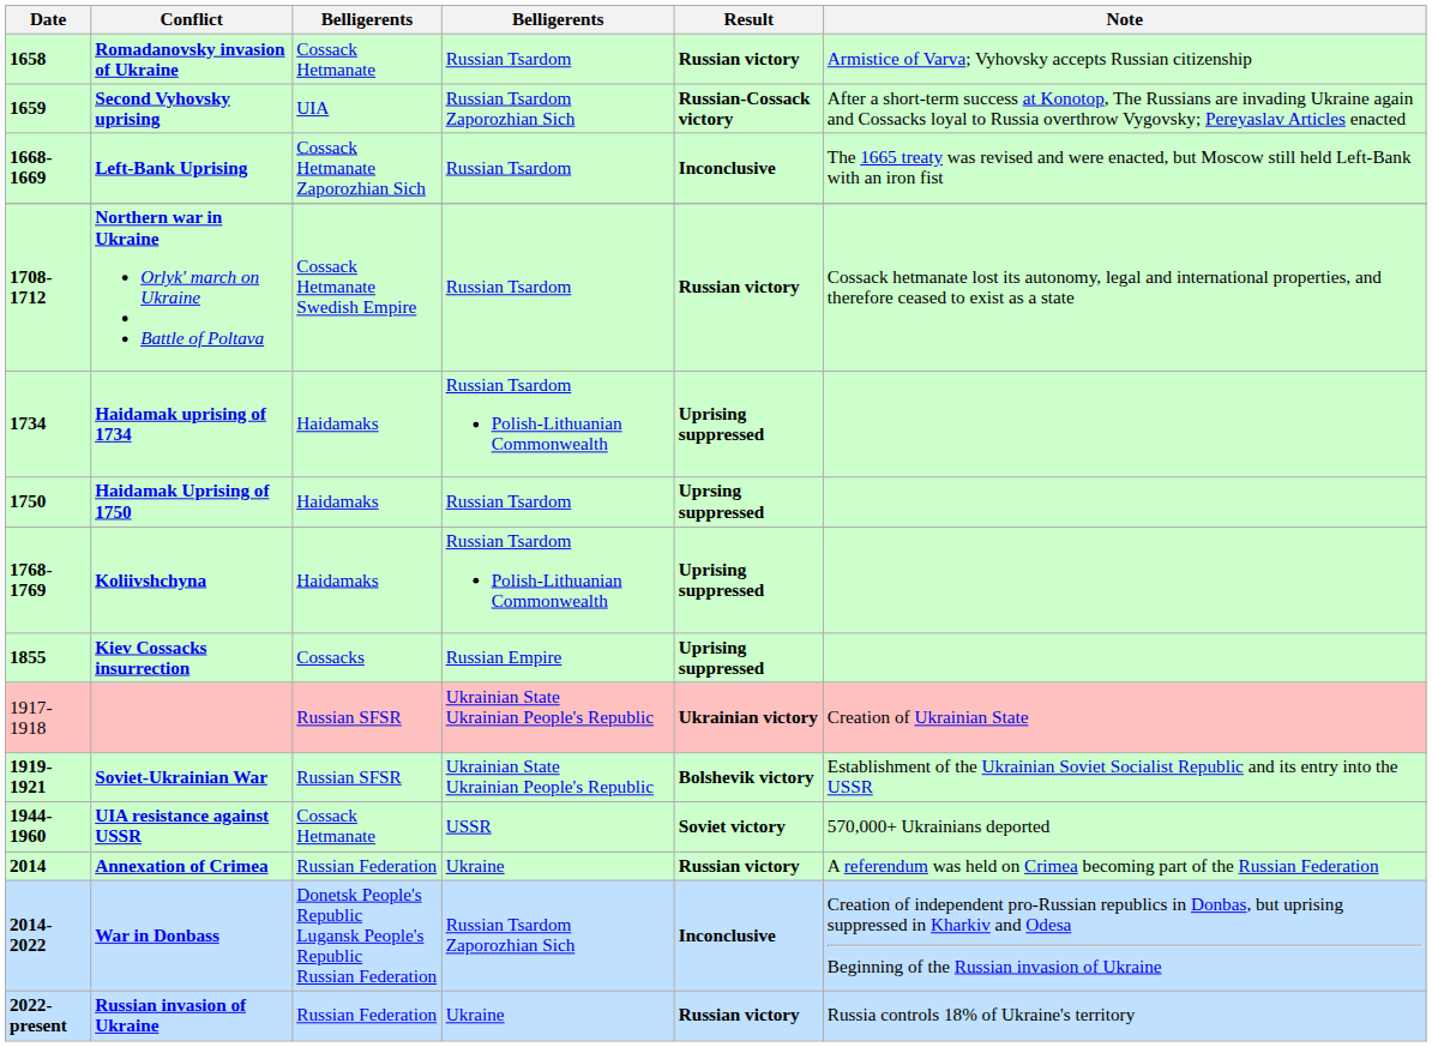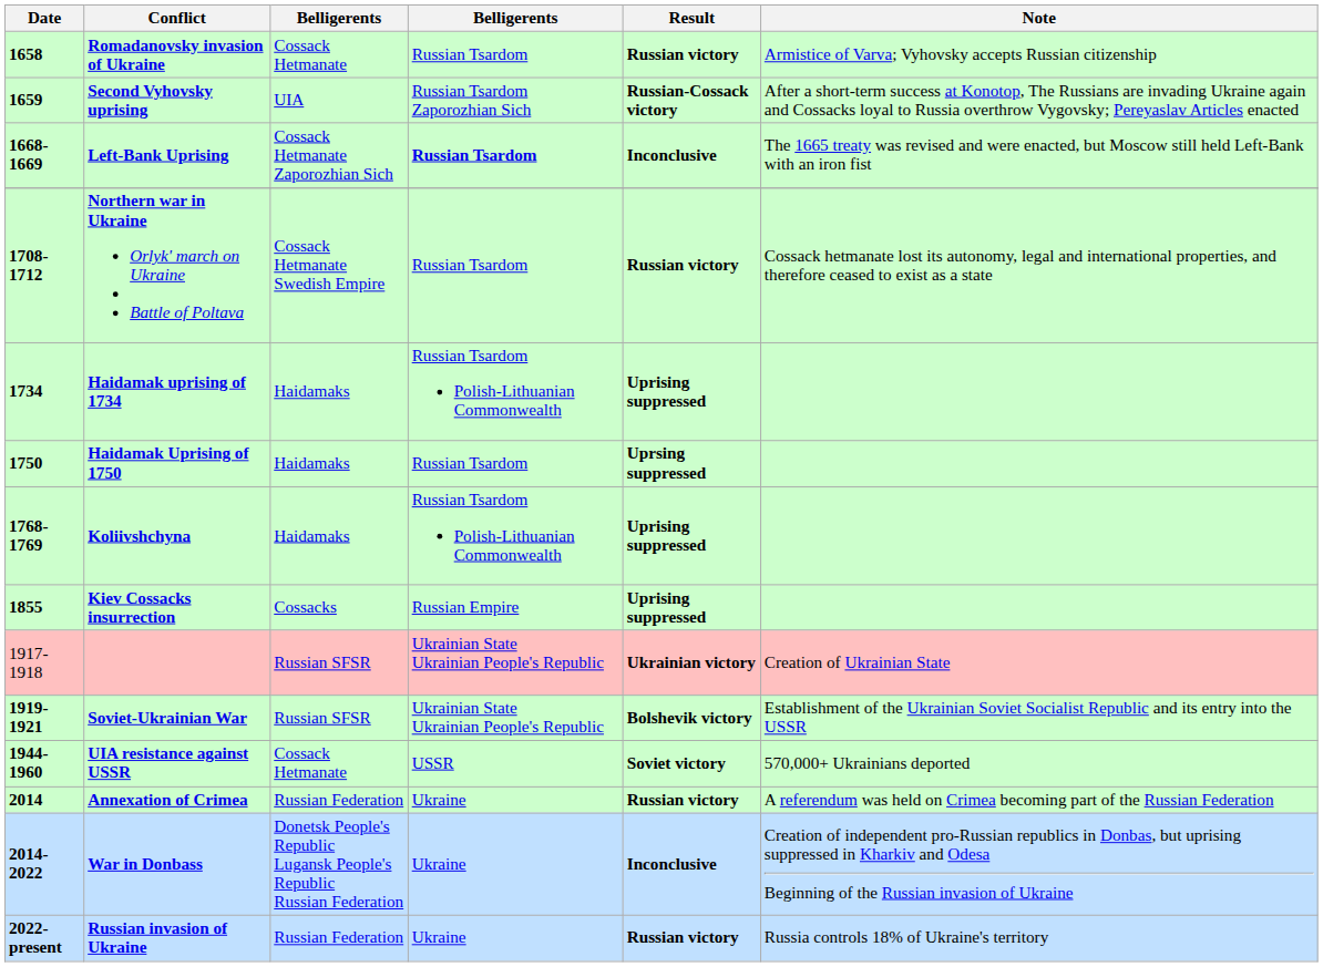 <table class="wikitable">
 <tr>
 <th>Date</th>
 <th>Conflict</th>
 <th>Belligerents</th>
 <th>Belligerents</th>
 <th>Result</th>
 <th>Note</th>
 </tr>
 <tr - bgcolor="#CCFFCC">
 <td><strong>1658</strong></td>
 <td><strong><a href='#'>Romadanovsky invasion of Ukraine</a></strong></td>
 <td> <a href='#'>Cossack Hetmanate</a></td>
 <td> <a href='#'>Russian Tsardom</a></td>
 <td><strong>Russian victory</strong></td>
 <td><a href='#'>Armistice of Varva</a>; Vyhovsky accepts Russian citizenship</td>
 </tr>
 <tr - bgcolor="#CCFFCC">
 <td><strong>1659</strong></td>
 <td><strong><a href='#'>Second Vyhovsky uprising</a></strong></td>
 <td> <a href='#'>UIA</a></td>
 <td> <a href='#'>Russian Tsardom</a><br> <a href='#'>Zaporozhian Sich</a></td>
 <td><strong>Russian-Cossack victory</strong></td>
 <td>After a short-term success <a href='#'>at Konotop</a>, The Russians are invading Ukraine again and Cossacks loyal to Russia overthrow Vygovsky; <a href='#'>Pereyaslav Articles</a> enacted</td>
 </tr>
 <tr - bgcolor="#CCFFCC">
 <td><strong>1668-1669</strong></td>
 <td><strong><a href='#'>Left-Bank Uprising</a></strong></td>
 <td> <a href='#'>Cossack Hetmanate</a><br> <a href='#'>Zaporozhian Sich</a></td>
-<td> <a href='#'>Russian Tsardom</a></td>
+<td><strong> <a href='#'>Russian Tsardom</a></strong></td>
 <td><strong>Inconclusive</strong></td>
 <td>The <a href='#'>1665 treaty</a> was revised and  were enacted, but Moscow still held Left-Bank with an iron fist</td>
 </tr>
 <tr - bgcolor="#FFC0C0">
 </tr>
 <tr - bgcolor="#CCFFCC">
 <td><strong>1708-1712</strong></td>
 <td><strong><a href='#'>Northern war in Ukraine</a></strong><br><ul><li><em><a href='#'>Orlyk' march on Ukraine</a></em></li><li></li><li><em><a href='#'>Battle of Poltava</a></em></li></ul></td>
 <td> <a href='#'>Cossack Hetmanate</a><br><a href='#'>Swedish Empire</a></td>
 <td> <a href='#'>Russian Tsardom</a></td>
 <td><strong>Russian victory</strong></td>
 <td>Cossack hetmanate lost its autonomy, legal and international properties, and therefore ceased to exist as a state</td>
 </tr>
 <tr - bgcolor="#CCFFCC">
 <td><strong>1734</strong></td>
 <td><strong><a href='#'>Haidamak uprising of 1734</a></strong></td>
 <td><a href='#'>Haidamaks</a></td>
 <td> <a href='#'>Russian Tsardom</a><br><ul><li><a href='#'>Polish-Lithuanian Commonwealth</a></li></ul></td>
 <td><strong>Uprising suppressed</strong></td>
 <td></td>
 </tr>
 <tr - bgcolor="#CCFFCC">
 <td><strong>1750</strong></td>
 <td><strong><a href='#'>Haidamak Uprising of 1750</a></strong></td>
 <td><a href='#'>Haidamaks</a></td>
 <td> <a href='#'>Russian Tsardom</a></td>
 <td><strong>Uprsing suppressed</strong></td>
 <td></td>
 </tr>
 <tr - bgcolor="#CCFFCC">
 <td><strong>1768-1769</strong></td>
 <td><strong><a href='#'>Koliivshchyna</a></strong></td>
 <td><a href='#'>Haidamaks</a></td>
 <td> <a href='#'>Russian Tsardom</a><br><ul><li><a href='#'>Polish-Lithuanian Commonwealth</a></li></ul></td>
 <td><strong>Uprising suppressed</strong></td>
 <td></td>
 </tr>
 <tr - bgcolor="#CCFFCC">
 <td><strong>1855</strong></td>
 <td><strong><a href='#'>Kiev Cossacks insurrection</a></strong></td>
 <td><a href='#'>Cossacks</a></td>
 <td><a href='#'>Russian Empire</a></td>
 <td><strong>Uprising suppressed</strong></td>
 <td></td>
 </tr>
 <tr - bgcolor="#FFC0C0">
 <td>1917-1918</td>
 <td><strong></strong></td>
 <td> <a href='#'>Russian SFSR</a></td>
 <td> <a href='#'>Ukrainian State</a><br> <a href='#'>Ukrainian People's Republic</a><br><br></td>
 <td><strong>Ukrainian victory</strong></td>
 <td>Creation of <a href='#'>Ukrainian State</a></td>
 </tr>
 <tr - bgcolor="#CCFFCC">
 <td><strong>1919-1921</strong></td>
 <td><strong><a href='#'>Soviet-Ukrainian War</a></strong></td>
 <td> <a href='#'>Russian SFSR</a></td>
 <td> <a href='#'>Ukrainian State</a><br> <a href='#'>Ukrainian People's Republic</a></td>
 <td><strong>Bolshevik victory</strong></td>
 <td>Establishment of the <a href='#'>Ukrainian Soviet Socialist Republic</a> and its entry into the <a href='#'>USSR</a></td>
 </tr>
 <tr - bgcolor="#CCFFCC">
 <td><strong>1944-1960</strong></td>
 <td><strong><a href='#'>UIA resistance against USSR</a></strong></td>
 <td> <a href='#'>Cossack Hetmanate</a></td>
 <td> <a href='#'>USSR</a></td>
 <td><strong>Soviet victory</strong></td>
 <td>570,000+ Ukrainians deported</td>
 </tr>
 <tr - bgcolor="#CCFFCC">
 <td><strong>2014</strong></td>
 <td><strong><a href='#'>Annexation of Crimea</a></strong></td>
 <td> <a href='#'>Russian Federation</a></td>
 <td> <a href='#'>Ukraine</a></td>
 <td><strong>Russian victory</strong></td>
 <td>A <a href='#'>referendum</a> was held on <a href='#'>Crimea</a> becoming part of the <a href='#'>Russian Federation</a></td>
 </tr>
 <tr - bgcolor="#C0E0FF">
 <td><strong>2014-2022</strong></td>
 <td><strong><a href='#'>War in Donbass</a></strong></td>
 <td> <a href='#'>Donetsk People's Republic</a><br><a href='#'>Lugansk People's Republic</a><br> <a href='#'>Russian Federation</a></td>
-<td> <a href='#'>Russian Tsardom</a><br> <a href='#'>Zaporozhian Sich</a></td>
+<td> <a href='#'>Ukraine</a></td>
 <td><strong>Inconclusive</strong></td>
 <td>Creation of independent pro-Russian republics in <a href='#'>Donbas</a>, but uprising suppressed in <a href='#'>Kharkiv</a> and <a href='#'>Odesa</a><hr>Beginning of the <a href='#'>Russian invasion of Ukraine</a></td>
 </tr>
 <tr - bgcolor="#C0E0FF">
 <td><strong>2022-present</strong></td>
 <td><strong><a href='#'>Russian invasion of Ukraine</a></strong></td>
 <td> <a href='#'>Russian Federation</a></td>
 <td> <a href='#'>Ukraine</a></td>
 <td><strong>Russian victory</strong></td>
 <td>Russia controls 18% of Ukraine's territory</td>
 </tr>
 </table>
